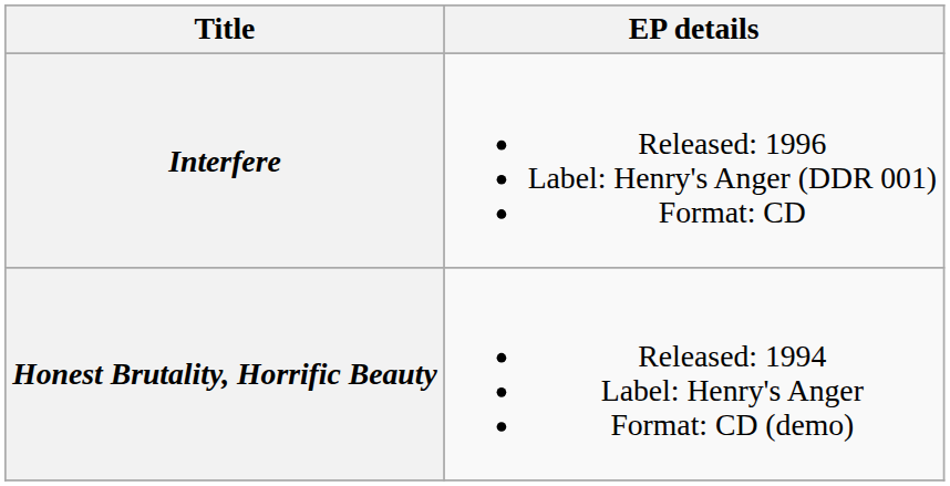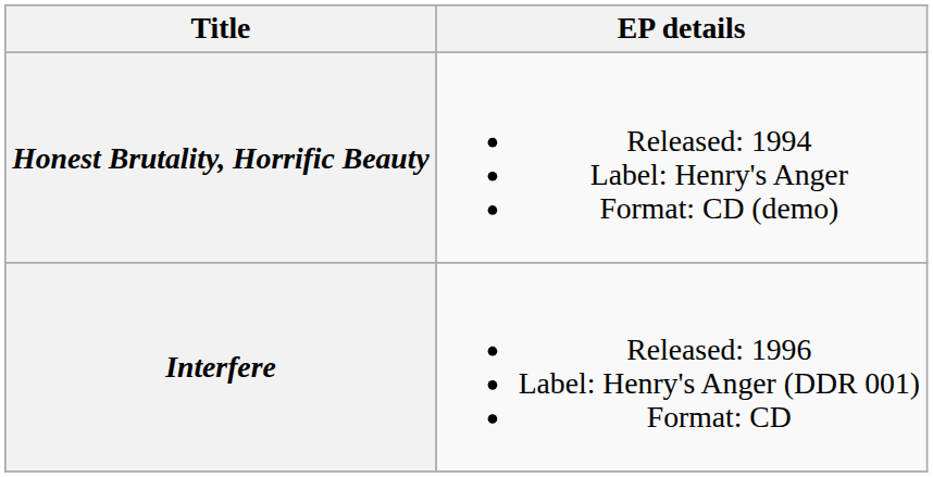 <table class="wikitable plainrowheaders" style="text-align:center;">
 <tr>
 <th>Title</th>
 <th>EP details</th>
 </tr>
 <tr>
+<th scope="row"><em>Honest Brutality, Horrific Beauty</em></th>
+<td><br><ul><li>Released: 1994</li><li>Label: Henry's Anger</li><li>Format: CD (demo)</li></ul></td>
+</tr>
+<tr>
 <th scope="row"><em>Interfere</em></th>
 <td><br><ul><li>Released: 1996</li><li>Label: Henry's Anger (DDR 001)</li><li>Format: CD</li></ul></td>
 </tr>
-<tr>
-<th scope="row"><em>Honest Brutality, Horrific Beauty</em></th>
-<td><br><ul><li>Released: 1994</li><li>Label: Henry's Anger</li><li>Format: CD (demo)</li></ul></td>
-</tr>
 </table>
